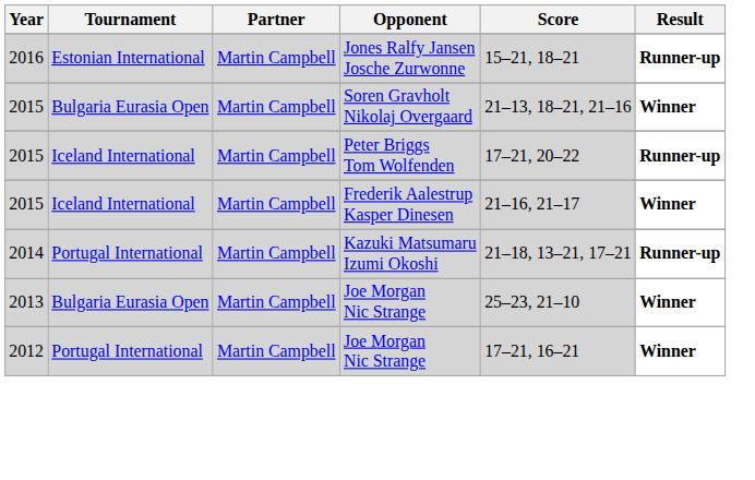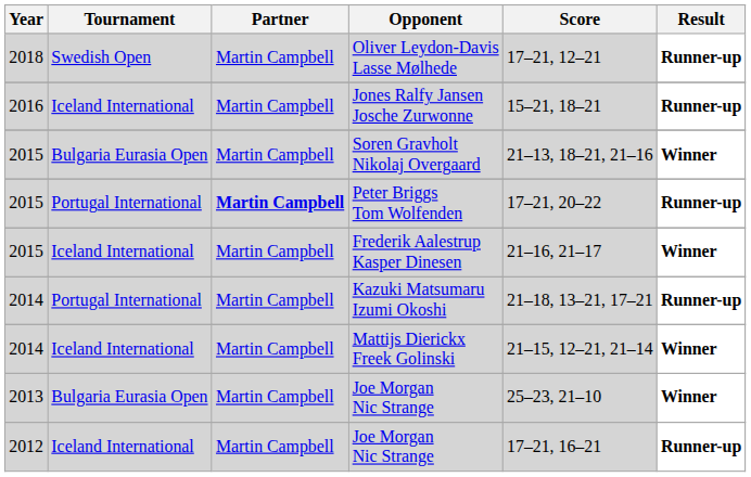 <table class="sortable wikitable" style="font-size: 90%;">
 <tr>
 <th>Year</th>
 <th>Tournament</th>
 <th>Partner</th>
 <th>Opponent</th>
 <th>Score</th>
 <th>Result</th>
 </tr>
+<tr style="background:#D5D5D5">
+<td align="center">2018</td>
+<td align="left"><a href='#'>Swedish Open</a></td>
+<td align="left"> <a href='#'>Martin Campbell</a></td>
+<td align="left"> <a href='#'>Oliver Leydon-Davis</a> <br>  <a href='#'>Lasse Mølhede</a></td>
+<td align="left">17–21, 12–21</td>
+<td style="text-align:left; background:white"> <strong>Runner-up</strong></td>
+</tr>
 <tr>
 </tr>
 <tr style="background:#D5D5D5">
 <td align="center">2016</td>
-<td align="left"><a href='#'>Estonian International</a></td>
+<td align="left"><a href='#'>Iceland International</a></td>
 <td align="left"> <a href='#'>Martin Campbell</a></td>
 <td align="left"> <a href='#'>Jones Ralfy Jansen</a> <br>  <a href='#'>Josche Zurwonne</a></td>
 <td align="left">15–21, 18–21</td>
 <td style="text-align:left; background:white"> <strong>Runner-up</strong></td>
 </tr>
 <tr>
 </tr>
 <tr style="background:#D5D5D5">
 <td align="center">2015</td>
 <td align="left"><a href='#'>Bulgaria Eurasia Open</a></td>
 <td align="left"> <a href='#'>Martin Campbell</a></td>
 <td align="left"> <a href='#'>Soren Gravholt</a> <br>  <a href='#'>Nikolaj Overgaard</a></td>
 <td align="left">21–13, 18–21, 21–16</td>
 <td style="text-align:left; background:white"> <strong>Winner</strong></td>
 </tr>
 <tr>
 </tr>
 <tr style="background:#D5D5D5">
 <td align="center">2015</td>
-<td align="left"><a href='#'>Iceland International</a></td>
-<td align="left"> <a href='#'>Martin Campbell</a></td>
+<td align="left"><a href='#'>Portugal International</a></td>
+<td align="left"><strong> <a href='#'>Martin Campbell</a></strong></td>
 <td align="left"> <a href='#'>Peter Briggs</a> <br>  <a href='#'>Tom Wolfenden</a></td>
 <td align="left">17–21, 20–22</td>
 <td style="text-align:left; background:white"> <strong>Runner-up</strong></td>
 </tr>
 <tr>
 </tr>
 <tr style="background:#D5D5D5">
 <td align="center">2015</td>
 <td align="left"><a href='#'>Iceland International</a></td>
 <td align="left"> <a href='#'>Martin Campbell</a></td>
 <td align="left"> <a href='#'>Frederik Aalestrup</a> <br>  <a href='#'>Kasper Dinesen</a></td>
 <td align="left">21–16, 21–17</td>
 <td style="text-align:left; background:white"> <strong>Winner</strong></td>
 </tr>
 <tr>
 </tr>
 <tr style="background:#D5D5D5">
 <td align="center">2014</td>
 <td align="left"><a href='#'>Portugal International</a></td>
 <td align="left"> <a href='#'>Martin Campbell</a></td>
 <td align="left"> <a href='#'>Kazuki Matsumaru</a> <br>  <a href='#'>Izumi Okoshi</a></td>
 <td align="left">21–18, 13–21, 17–21</td>
 <td style="text-align:left; background:white"> <strong>Runner-up</strong></td>
 </tr>
 <tr>
 </tr>
+<tr style="background:#D5D5D5">
+<td align="center">2014</td>
+<td align="left"><a href='#'>Iceland International</a></td>
+<td align="left"> <a href='#'>Martin Campbell</a></td>
+<td align="left"> <a href='#'>Mattijs Dierickx</a> <br>  <a href='#'>Freek Golinski</a></td>
+<td align="left">21–15, 12–21, 21–14</td>
+<td style="text-align:left; background:white"> <strong>Winner</strong></td>
+</tr>
 <tr>
 </tr>
 <tr style="background:#D5D5D5">
 <td align="center">2013</td>
 <td align="left"><a href='#'>Bulgaria Eurasia Open</a></td>
 <td align="left"> <a href='#'>Martin Campbell</a></td>
 <td align="left"> <a href='#'>Joe Morgan</a> <br>  <a href='#'>Nic Strange</a></td>
 <td align="left">25–23, 21–10</td>
 <td style="text-align:left; background:white"> <strong>Winner</strong></td>
 </tr>
 <tr>
 </tr>
 <tr style="background:#D5D5D5">
 <td align="center">2012</td>
-<td align="left"><a href='#'>Portugal International</a></td>
+<td align="left"><a href='#'>Iceland International</a></td>
 <td align="left"> <a href='#'>Martin Campbell</a></td>
 <td align="left"> <a href='#'>Joe Morgan</a> <br>  <a href='#'>Nic Strange</a></td>
 <td align="left">17–21, 16–21</td>
-<td style="text-align:left; background:white"> <strong>Winner</strong></td>
+<td style="text-align:left; background:white"> <strong>Runner-up</strong></td>
 </tr>
 </table>
